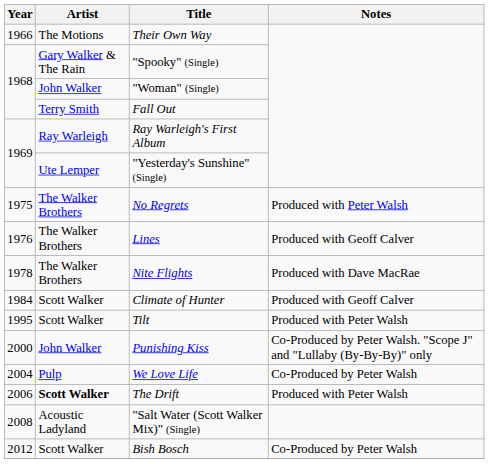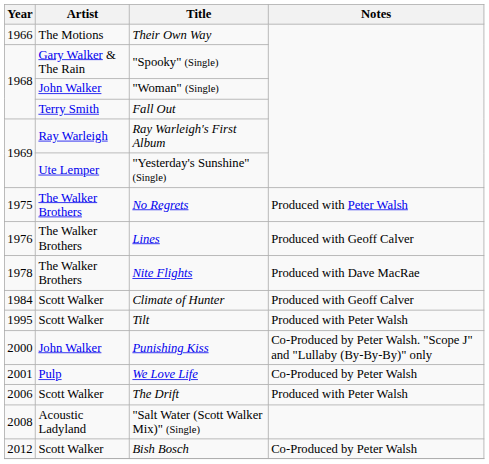 <table class="wikitable">
 <tr>
 <th>Year</th>
 <th>Artist</th>
 <th>Title</th>
 <th>Notes</th>
 </tr>
 <tr>
 <td>1966</td>
 <td>The Motions</td>
 <td><em>Their Own Way</em></td>
 </tr>
 <tr>
 <td rowspan=3>1968</td>
 <td><a href='#'>Gary Walker</a> & The Rain</td>
 <td>"Spooky" <small>(Single)</small></td>
 </tr>
 <tr>
 <td><a href='#'>John Walker</a></td>
 <td>"Woman" <small>(Single)</small></td>
 </tr>
 <tr>
 <td><a href='#'>Terry Smith</a></td>
 <td><em>Fall Out</em></td>
 </tr>
 <tr>
 <td rowspan=2>1969</td>
 <td><a href='#'>Ray Warleigh</a></td>
 <td><em>Ray Warleigh's First Album</em></td>
 </tr>
 <tr>
 <td><a href='#'>Ute Lemper</a></td>
 <td>"Yesterday's Sunshine" <small>(Single)</small></td>
 </tr>
 <tr>
 <td>1975</td>
 <td><a href='#'>The Walker Brothers</a></td>
 <td><em><a href='#'>No Regrets</a></em></td>
 <td>Produced with <a href='#'>Peter Walsh</a></td>
 </tr>
 <tr>
 <td>1976</td>
 <td>The Walker Brothers</td>
 <td><em><a href='#'>Lines</a></em></td>
 <td>Produced with Geoff Calver</td>
 </tr>
 <tr>
 <td>1978</td>
 <td>The Walker Brothers</td>
 <td><em><a href='#'>Nite Flights</a></em></td>
 <td>Produced with Dave MacRae</td>
 </tr>
 <tr>
 <td>1984</td>
 <td>Scott Walker</td>
 <td><em>Climate of Hunter</em></td>
 <td>Produced with Geoff Calver</td>
 </tr>
 <tr>
 <td>1995</td>
 <td>Scott Walker</td>
 <td><em>Tilt</em></td>
 <td>Produced with Peter Walsh</td>
 </tr>
 <tr>
 <td>2000</td>
 <td><a href='#'>John Walker</a></td>
 <td><em><a href='#'>Punishing Kiss</a></em></td>
 <td>Co-Produced by Peter Walsh. "Scope J" and "Lullaby (By-By-By)" only</td>
 </tr>
 <tr>
-<td>2004</td>
+<td>2001</td>
 <td><a href='#'>Pulp</a></td>
 <td><em><a href='#'>We Love Life</a></em></td>
 <td>Co-Produced by Peter Walsh</td>
 </tr>
 <tr>
 <td>2006</td>
-<td><strong>Scott Walker</strong></td>
+<td>Scott Walker</td>
 <td><em>The Drift</em></td>
 <td>Produced with Peter Walsh</td>
 </tr>
 <tr>
 <td>2008</td>
 <td>Acoustic Ladyland</td>
 <td>"Salt Water (Scott Walker Mix)" <small>(Single)</small></td>
 </tr>
 <tr>
 <td>2012</td>
 <td>Scott Walker</td>
 <td><em>Bish Bosch</em></td>
 <td>Co-Produced by Peter Walsh</td>
 </tr>
 <tr>
 </tr>
 </table>
